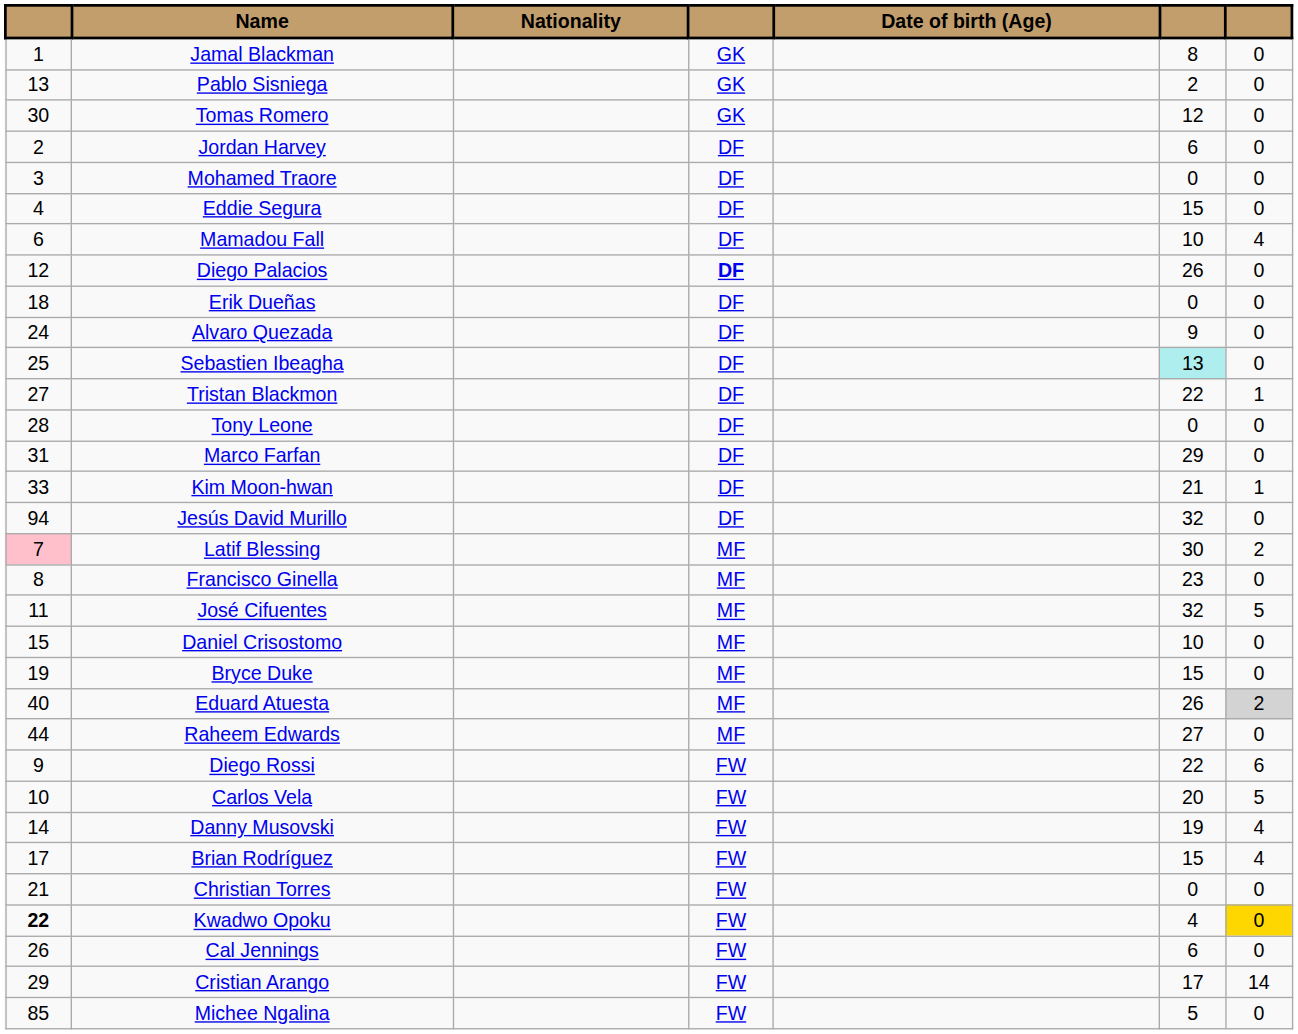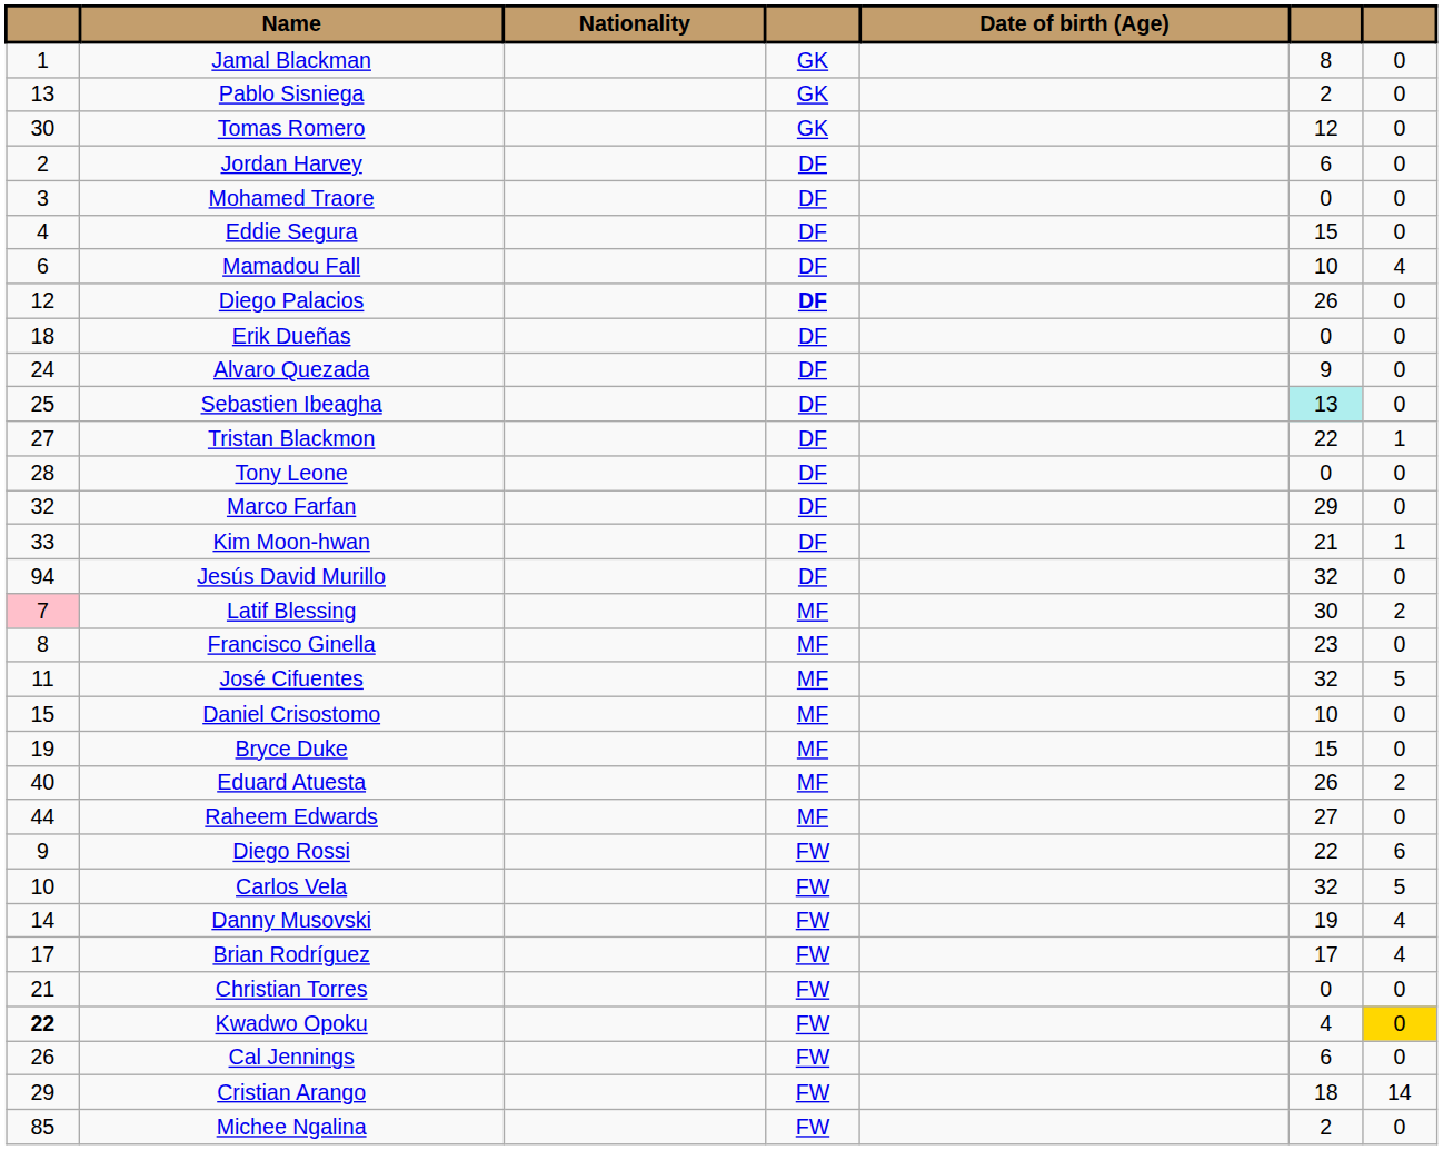 <table class="wikitable sortable" style="text-align: center; font-size:90%; width:75%;">
 <tr>
 <th style="background-color:#C39E6D; color:#000000; border:2px solid #000000;"></th>
 <th style="background-color:#C39E6D; color:#000000; border:2px solid #000000;">Name</th>
 <th style="background-color:#C39E6D; color:#000000; border:2px solid #000000;">Nationality</th>
 <th style="background-color:#C39E6D; color:#000000; border:2px solid #000000;"></th>
 <th style="background-color:#C39E6D; color:#000000; border:2px solid #000000;">Date of birth (Age)</th>
 <th style="background-color:#C39E6D; color:#000000; border:2px solid #000000;"></th>
 <th style="background-color:#C39E6D; color:#000000; border:2px solid #000000;"></th>
 </tr>
 <tr>
 <td>1</td>
 <td><a href='#'>Jamal Blackman</a> </td>
 <td></td>
 <td><a href='#'>GK</a></td>
 <td></td>
 <td>8</td>
 <td>0</td>
 </tr>
 <tr>
 <td>13</td>
 <td><a href='#'>Pablo Sisniega</a></td>
 <td></td>
 <td><a href='#'>GK</a></td>
 <td></td>
 <td>2</td>
 <td>0</td>
 </tr>
 <tr>
 <td>30</td>
 <td><a href='#'>Tomas Romero</a> </td>
 <td></td>
 <td><a href='#'>GK</a></td>
 <td></td>
 <td>12</td>
 <td>0</td>
 </tr>
 <tr>
 <td>2</td>
 <td><a href='#'>Jordan Harvey</a></td>
 <td></td>
 <td><a href='#'>DF</a></td>
 <td></td>
 <td>6</td>
 <td>0</td>
 </tr>
 <tr>
 <td>3</td>
 <td><a href='#'>Mohamed Traore</a></td>
 <td></td>
 <td><a href='#'>DF</a></td>
 <td></td>
 <td>0</td>
 <td>0</td>
 </tr>
 <tr>
 <td>4</td>
 <td><a href='#'>Eddie Segura</a> </td>
 <td></td>
 <td><a href='#'>DF</a></td>
 <td></td>
 <td>15</td>
 <td>0</td>
 </tr>
 <tr>
 <td>6</td>
 <td><a href='#'>Mamadou Fall</a></td>
 <td></td>
 <td><a href='#'>DF</a></td>
 <td></td>
 <td>10</td>
 <td>4</td>
 </tr>
 <tr>
 <td>12</td>
 <td><a href='#'>Diego Palacios</a> </td>
 <td></td>
 <td><strong><a href='#'>DF</a></strong></td>
 <td></td>
 <td>26</td>
 <td>0</td>
 </tr>
 <tr>
 <td>18</td>
 <td><a href='#'>Erik Dueñas</a>  </td>
 <td></td>
 <td><a href='#'>DF</a></td>
 <td></td>
 <td>0</td>
 <td>0</td>
 </tr>
 <tr>
 <td>24</td>
 <td><a href='#'>Alvaro Quezada</a></td>
 <td></td>
 <td><a href='#'>DF</a></td>
 <td></td>
 <td>9</td>
 <td>0</td>
 </tr>
 <tr>
 <td>25</td>
 <td><a href='#'>Sebastien Ibeagha</a></td>
 <td></td>
 <td><a href='#'>DF</a></td>
 <td></td>
 <td style="background: paleturquoise;">13</td>
 <td>0</td>
 </tr>
 <tr>
 <td>27</td>
 <td><a href='#'>Tristan Blackmon</a></td>
 <td></td>
 <td><a href='#'>DF</a></td>
 <td></td>
 <td>22</td>
 <td>1</td>
 </tr>
 <tr>
 <td>28</td>
 <td><a href='#'>Tony Leone</a>  </td>
 <td></td>
 <td><a href='#'>DF</a></td>
 <td></td>
 <td>0</td>
 <td>0</td>
 </tr>
 <tr>
-<td>31</td>
+<td>32</td>
 <td><a href='#'>Marco Farfan</a></td>
 <td></td>
 <td><a href='#'>DF</a></td>
 <td></td>
 <td>29</td>
 <td>0</td>
 </tr>
 <tr>
 <td>33</td>
 <td><a href='#'>Kim Moon-hwan</a></td>
 <td></td>
 <td><a href='#'>DF</a></td>
 <td></td>
 <td>21</td>
 <td>1</td>
 </tr>
 <tr>
 <td>94</td>
 <td><a href='#'>Jesús David Murillo</a></td>
 <td></td>
 <td><a href='#'>DF</a></td>
 <td></td>
 <td>32</td>
 <td>0</td>
 </tr>
 <tr>
 <td style="background: pink;">7</td>
 <td><a href='#'>Latif Blessing</a></td>
 <td></td>
 <td><a href='#'>MF</a></td>
 <td></td>
 <td>30</td>
 <td>2</td>
 </tr>
 <tr>
 <td>8</td>
 <td><a href='#'>Francisco Ginella</a> </td>
 <td></td>
 <td><a href='#'>MF</a></td>
 <td></td>
 <td>23</td>
 <td>0</td>
 </tr>
 <tr>
 <td>11</td>
 <td><a href='#'>José Cifuentes</a> </td>
 <td></td>
 <td><a href='#'>MF</a></td>
 <td></td>
 <td>32</td>
 <td>5</td>
 </tr>
 <tr>
 <td>15</td>
 <td><a href='#'>Daniel Crisostomo</a></td>
 <td></td>
 <td><a href='#'>MF</a></td>
 <td></td>
 <td>10</td>
 <td>0</td>
 </tr>
 <tr>
 <td>19</td>
 <td><a href='#'>Bryce Duke</a> </td>
 <td></td>
 <td><a href='#'>MF</a></td>
 <td></td>
 <td>15</td>
 <td>0</td>
 </tr>
 <tr>
 <td>40</td>
 <td><a href='#'>Eduard Atuesta</a></td>
 <td></td>
 <td><a href='#'>MF</a></td>
 <td></td>
 <td>26</td>
-<td style="background: lightgrey;">2</td>
+<td>2</td>
 </tr>
 <tr>
 <td>44</td>
 <td><a href='#'>Raheem Edwards</a></td>
 <td></td>
 <td><a href='#'>MF</a></td>
 <td></td>
 <td>27</td>
 <td>0</td>
 </tr>
 <tr>
 <td>9</td>
 <td><a href='#'>Diego Rossi</a> </td>
 <td></td>
 <td><a href='#'>FW</a></td>
 <td></td>
 <td>22</td>
 <td>6</td>
 </tr>
 <tr>
 <td>10</td>
 <td><a href='#'>Carlos Vela</a> </td>
 <td></td>
 <td><a href='#'>FW</a></td>
 <td></td>
-<td>20</td>
+<td>32</td>
 <td>5</td>
 </tr>
 <tr>
 <td>14</td>
 <td><a href='#'>Danny Musovski</a></td>
 <td></td>
 <td><a href='#'>FW</a></td>
 <td></td>
 <td>19</td>
 <td>4</td>
 </tr>
 <tr>
 <td>17</td>
 <td><a href='#'>Brian Rodríguez</a> </td>
 <td></td>
 <td><a href='#'>FW</a></td>
 <td></td>
-<td>15</td>
+<td>17</td>
 <td>4</td>
 </tr>
 <tr>
 <td>21</td>
 <td><a href='#'>Christian Torres</a> </td>
 <td></td>
 <td><a href='#'>FW</a></td>
 <td></td>
 <td>0</td>
 <td>0</td>
 </tr>
 <tr>
 <td><strong>22</strong></td>
 <td><a href='#'>Kwadwo Opoku</a></td>
 <td></td>
 <td><a href='#'>FW</a></td>
 <td></td>
 <td>4</td>
 <td style="background: gold;">0</td>
 </tr>
 <tr>
 <td>26</td>
 <td><a href='#'>Cal Jennings</a></td>
 <td></td>
 <td><a href='#'>FW</a></td>
 <td></td>
 <td>6</td>
 <td>0</td>
 </tr>
 <tr>
 <td>29</td>
 <td><a href='#'>Cristian Arango</a></td>
 <td></td>
 <td><a href='#'>FW</a></td>
 <td></td>
-<td>17</td>
+<td>18</td>
 <td>14</td>
 </tr>
 <tr>
 <td>85</td>
 <td><a href='#'>Michee Ngalina</a></td>
 <td></td>
 <td><a href='#'>FW</a></td>
 <td></td>
-<td>5</td>
+<td>2</td>
 <td>0</td>
 </tr>
 </table>
